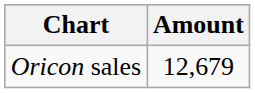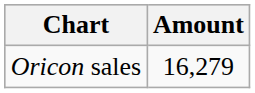 <table class="wikitable">
 <tr>
 <th>Chart</th>
 <th>Amount</th>
 </tr>
 <tr>
 <td><em>Oricon</em> sales</td>
-<td style="text-align:center;">12,679</td>
+<td style="text-align:center;">16,279</td>
 </tr>
 </table>
